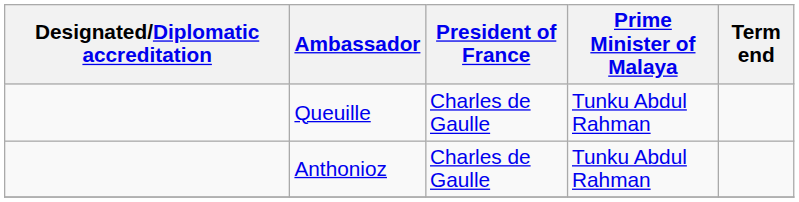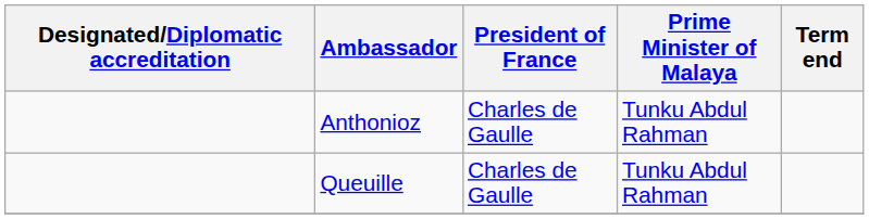 <table class="wikitable">
 <tr>
 <th>Designated/<a href='#'>Diplomatic accreditation</a></th>
 <th><a href='#'>Ambassador</a></th>
 <th><a href='#'>President of France</a></th>
 <th><a href='#'>Prime Minister of Malaya</a></th>
 <th>Term end</th>
 </tr>
 <tr>
 <td></td>
-<td><a href='#'>Queuille</a></td>
+<td><a href='#'>Anthonioz</a></td>
 <td><a href='#'>Charles de Gaulle</a></td>
 <td><a href='#'>Tunku Abdul Rahman</a></td>
 <td></td>
 </tr>
 <tr>
 <td></td>
-<td><a href='#'>Anthonioz</a></td>
+<td><a href='#'>Queuille</a></td>
 <td><a href='#'>Charles de Gaulle</a></td>
 <td><a href='#'>Tunku Abdul Rahman</a></td>
 <td></td>
 </tr>
 <tr>
 </tr>
 </table>
